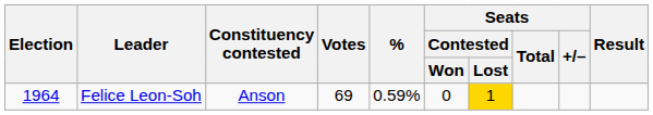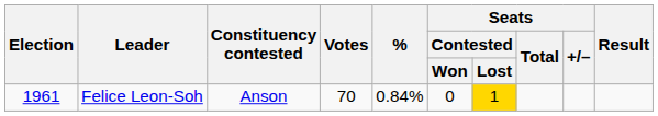 <table class=wikitable style="text-align: center;">
 <tr>
 <th rowspan=3>Election</th>
 <th rowspan=3>Leader</th>
 <th rowspan=3>Constituency<br>contested</th>
 <th rowspan=3>Votes</th>
 <th rowspan=3>%</th>
 <th colspan=4>Seats</th>
 <th rowspan=3>Result</th>
 </tr>
 <tr>
 <th colspan=2>Contested</th>
 <th rowspan=2>Total</th>
 <th rowspan=2>+/–</th>
 </tr>
 <tr>
 <th>Won</th>
 <th>Lost</th>
 </tr>
 <tr>
-<td><a href='#'>1964</a></td>
+<td><a href='#'>1961</a></td>
 <td><a href='#'>Felice Leon-Soh</a></td>
 <td><a href='#'>Anson</a></td>
-<td>69</td>
-<td>0.59%</td>
+<td>70</td>
+<td>0.84%</td>
 <td>0</td>
 <td style="background: gold;">1</td>
 <td></td>
 <td></td>
 <td></td>
 </tr>
 </table>
